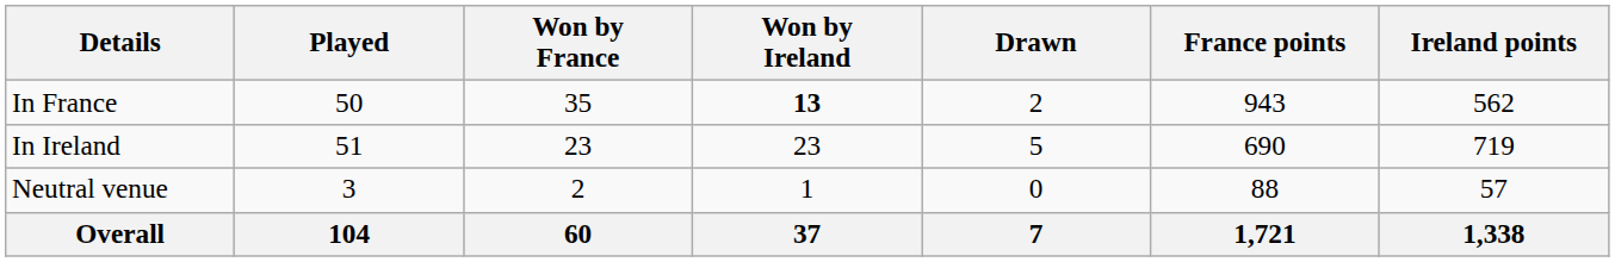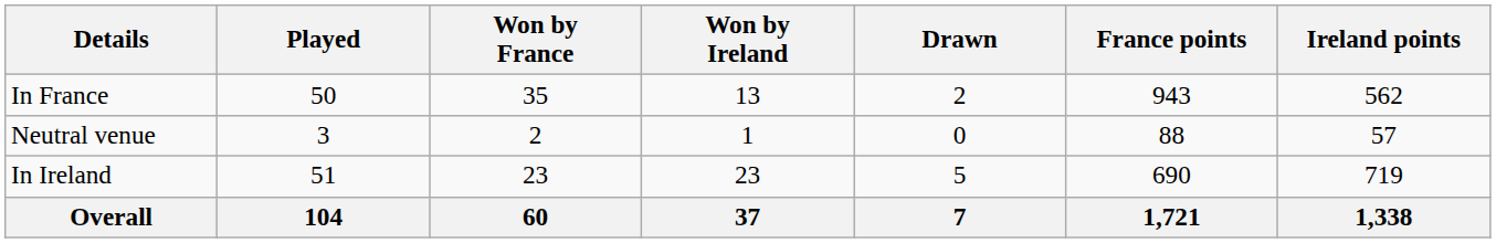 <table class="wikitable sortable">
 <tr>
 <th width="125">Details</th>
 <th width="125">Played</th>
 <th width="125">Won by<br>France</th>
 <th width="125">Won by<br>Ireland</th>
 <th width="125">Drawn</th>
 <th width="125">France points</th>
 <th width="125">Ireland points</th>
 </tr>
 <tr>
 <td>In France</td>
 <td align=center>50</td>
 <td align=center>35</td>
-<td align=center><strong>13</strong></td>
+<td align=center>13</td>
 <td align=center>2</td>
 <td align=center>943</td>
 <td align=center>562</td>
+</tr>
+<tr>
+<td>Neutral venue</td>
+<td align=center>3</td>
+<td align=center>2</td>
+<td align=center>1</td>
+<td align=center>0</td>
+<td align=center>88</td>
+<td align=center>57</td>
 </tr>
 <tr>
 <td>In Ireland</td>
 <td align=center>51</td>
 <td align=center>23</td>
 <td align=center>23</td>
 <td align=center>5</td>
 <td align=center>690</td>
 <td align=center>719</td>
 </tr>
 <tr>
-<td>Neutral venue</td>
-<td align=center>3</td>
-<td align=center>2</td>
-<td align=center>1</td>
-<td align=center>0</td>
-<td align=center>88</td>
-<td align=center>57</td>
-</tr>
-<tr>
 <th align=center>Overall</th>
 <th align=center>104</th>
 <th align=center>60</th>
 <th align=center>37</th>
 <th align=center>7</th>
 <th align=center>1,721</th>
 <th align=center>1,338</th>
 </tr>
 </table>
